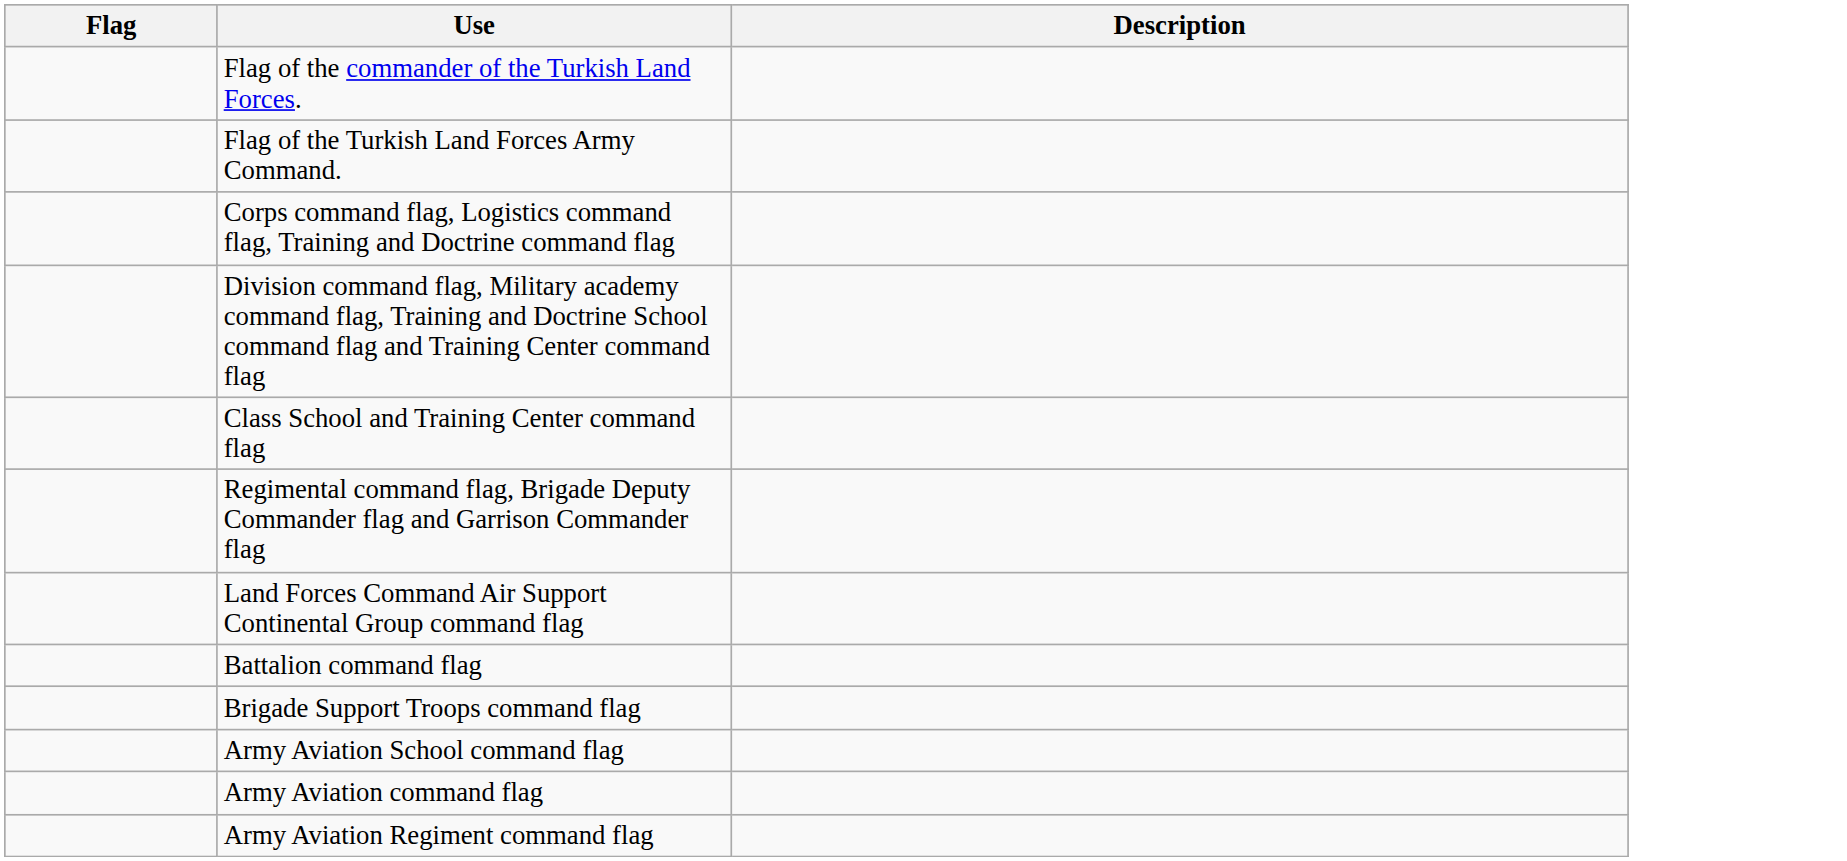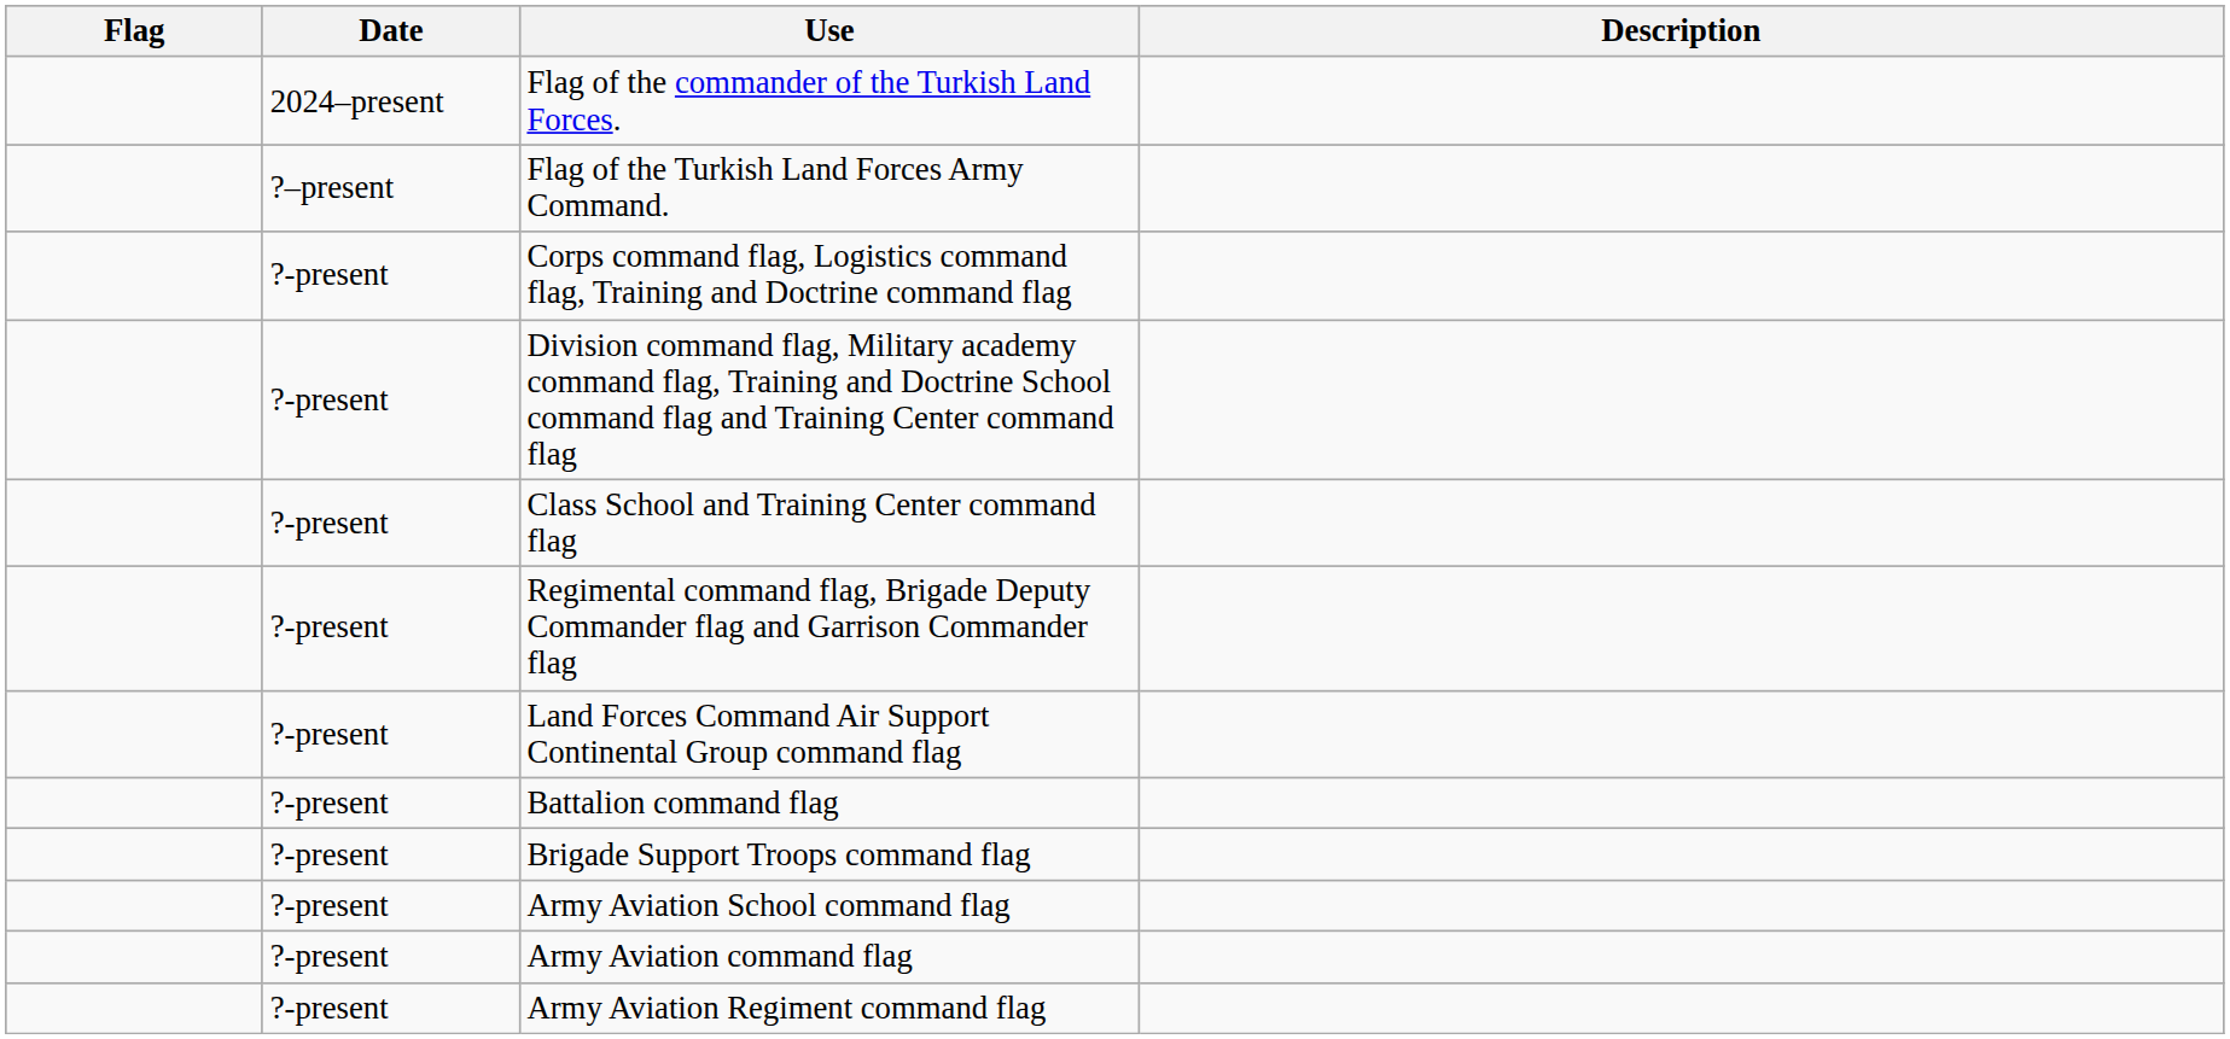 <table class="wikitable">
 <tr>
 <th scope="col" style="width:120px;">Flag</th>
+<th scope="col" style="width:120px;">Date</th>
 <th scope="col" style="width:300px;">Use</th>
 <th scope="col" style="width:530px;">Description</th>
 </tr>
 <tr>
 <td></td>
+<td>2024–present</td>
 <td>Flag of the <a href='#'>commander of the Turkish Land Forces</a>.</td>
 <td></td>
 </tr>
 <tr>
 <td></td>
+<td>?–present</td>
 <td>Flag of the Turkish Land Forces Army Command.</td>
 <td></td>
 </tr>
 <tr>
 <td></td>
+<td>?-present</td>
 <td>Corps command flag, Logistics command flag, Training and Doctrine command flag</td>
 <td></td>
 </tr>
 <tr>
 <td></td>
+<td>?-present</td>
 <td>Division command flag, Military academy command flag, Training and Doctrine School command flag and Training Center command flag</td>
 <td></td>
 </tr>
 <tr>
 <td></td>
+<td>?-present</td>
 <td>Class School and Training Center command flag</td>
 <td></td>
 </tr>
 <tr>
 <td></td>
+<td>?-present</td>
 <td>Regimental command flag, Brigade Deputy Commander flag and Garrison Commander flag</td>
 <td></td>
 </tr>
 <tr>
 <td></td>
+<td>?-present</td>
 <td>Land Forces Command Air Support Continental Group command flag</td>
 <td></td>
 </tr>
 <tr>
 <td></td>
+<td>?-present</td>
 <td>Battalion command flag</td>
 <td></td>
 </tr>
 <tr>
 <td></td>
+<td>?-present</td>
 <td>Brigade Support Troops command flag</td>
 <td></td>
 </tr>
 <tr>
 <td></td>
+<td>?-present</td>
 <td>Army Aviation School command flag</td>
 <td></td>
 </tr>
 <tr>
 <td></td>
+<td>?-present</td>
 <td>Army Aviation command flag</td>
 <td></td>
 </tr>
 <tr>
 <td></td>
+<td>?-present</td>
 <td>Army Aviation Regiment command flag</td>
 <td></td>
 </tr>
 </table>
